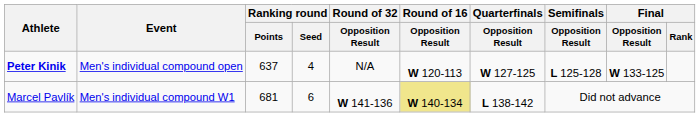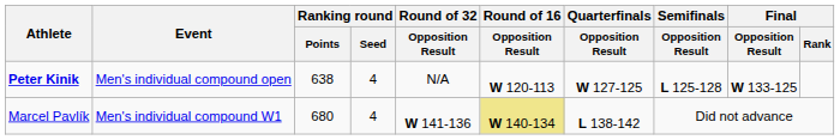 <table class="wikitable" style="font-size:90%">
 <tr>
 <th rowspan="2">Athlete</th>
 <th rowspan="2">Event</th>
 <th colspan="2">Ranking round</th>
 <th>Round of 32</th>
 <th>Round of 16</th>
 <th>Quarterfinals</th>
 <th>Semifinals</th>
 <th colspan="2">Final</th>
 </tr>
 <tr>
 <th style="line-height:1em"><small>Points</small></th>
 <th style="line-height:1em"><small>Seed</small></th>
 <th style="line-height:1em"><small>Opposition<br>Result</small></th>
 <th style="line-height:1em"><small>Opposition<br>Result</small></th>
 <th style="line-height:1em"><small>Opposition<br>Result</small></th>
 <th style="line-height:1em"><small>Opposition<br>Result</small></th>
 <th style="line-height:1em"><small>Opposition<br>Result</small></th>
 <th style="line-height:1em"><small>Rank</small></th>
 </tr>
 <tr>
 <td><strong><a href='#'>Peter Kinik</a></strong></td>
 <td><a href='#'>Men's individual compound open</a></td>
-<td align=center>637</td>
+<td align=center>638</td>
 <td align=center>4</td>
 <td align=center>N/A</td>
 <td align=center><br> <strong>W</strong> 120-113</td>
 <td align=center><br> <strong>W</strong> 127-125</td>
 <td align=center><br> <strong>L</strong> 125-128</td>
 <td align=center><br> <strong>W</strong> 133-125</td>
 <td align=center></td>
 </tr>
 <tr>
 <td><a href='#'>Marcel Pavlík</a></td>
 <td><a href='#'>Men's individual compound W1</a></td>
-<td align=center>681</td>
-<td align=center>6</td>
+<td align=center>680</td>
+<td align=center>4</td>
 <td align=center><br> <strong>W</strong> 141-136</td>
 <td align=center style="background: khaki;"><br> <strong>W</strong> 140-134</td>
 <td align=center><br> <strong>L</strong> 138-142</td>
 <td align=center colspan="3">Did not advance</td>
 </tr>
 </table>
